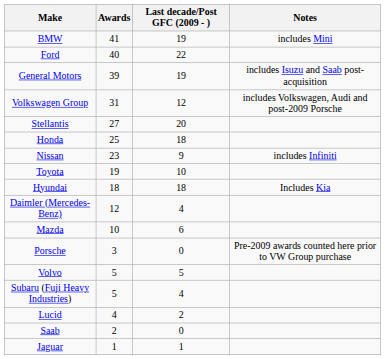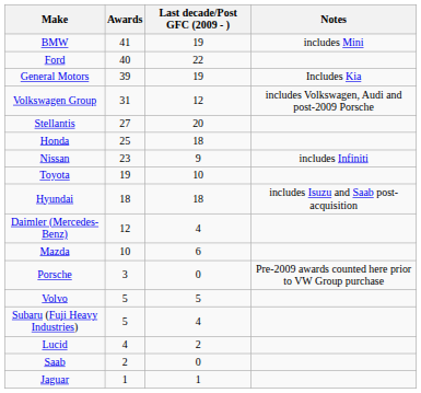 <table class="wikitable sortable" style="text-align:center;">
 <tr>
 <th><strong>Make</strong></th>
 <th><strong>Awards</strong></th>
 <th><strong>Last decade/Post GFC (2009 - )</strong></th>
 <th !class="unsortable"><strong>Notes</strong></th>
 </tr>
 <tr>
 <td><a href='#'>BMW</a></td>
 <td>41</td>
 <td>19</td>
 <td>includes <a href='#'>Mini</a></td>
 </tr>
 <tr>
 <td><a href='#'>Ford</a></td>
 <td>40</td>
 <td>22</td>
 <td></td>
 </tr>
 <tr>
 <td><a href='#'>General Motors</a></td>
 <td>39</td>
 <td>19</td>
-<td>includes <a href='#'>Isuzu</a> and <a href='#'>Saab</a> post-acquisition</td>
+<td>Includes <a href='#'>Kia</a></td>
 </tr>
 <tr>
 <td><a href='#'>Volkswagen Group</a></td>
 <td>31</td>
 <td>12</td>
 <td>includes Volkswagen, Audi and post-2009 Porsche</td>
 </tr>
 <tr>
 <td><a href='#'>Stellantis</a></td>
 <td>27</td>
 <td>20</td>
 <td></td>
 </tr>
 <tr>
 <td><a href='#'>Honda</a></td>
 <td>25</td>
 <td>18</td>
 <td></td>
 </tr>
 <tr>
 <td><a href='#'>Nissan</a></td>
 <td>23</td>
 <td>9</td>
 <td>includes <a href='#'>Infiniti</a></td>
 </tr>
 <tr>
 <td><a href='#'>Toyota</a></td>
 <td>19</td>
 <td>10</td>
 <td></td>
 </tr>
 <tr>
 <td><a href='#'>Hyundai</a></td>
 <td>18</td>
 <td>18</td>
-<td>Includes <a href='#'>Kia</a></td>
+<td>includes <a href='#'>Isuzu</a> and <a href='#'>Saab</a> post-acquisition</td>
 </tr>
 <tr>
 <td><a href='#'>Daimler (Mercedes-Benz)</a></td>
 <td>12</td>
 <td>4</td>
 <td></td>
 </tr>
 <tr>
 <td><a href='#'>Mazda</a></td>
 <td>10</td>
 <td>6</td>
 <td></td>
 </tr>
 <tr>
 <td><a href='#'>Porsche</a></td>
 <td>3</td>
 <td>0</td>
 <td>Pre-2009 awards counted here prior to VW Group purchase</td>
 </tr>
 <tr>
 <td><a href='#'>Volvo</a></td>
 <td>5</td>
 <td>5</td>
 <td></td>
 </tr>
 <tr>
 <td><a href='#'>Subaru</a> (<a href='#'>Fuji Heavy Industries</a>)</td>
 <td>5</td>
 <td>4</td>
 <td></td>
 </tr>
 <tr>
 <td><a href='#'>Lucid</a></td>
 <td>4</td>
 <td>2</td>
 <td></td>
 </tr>
 <tr>
 <td><a href='#'>Saab</a></td>
 <td>2</td>
 <td>0</td>
 <td></td>
 </tr>
 <tr>
 <td><a href='#'>Jaguar</a></td>
 <td>1</td>
 <td>1</td>
 <td></td>
 </tr>
 </table>
